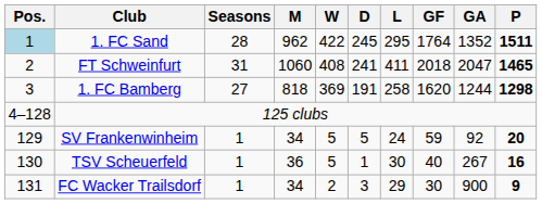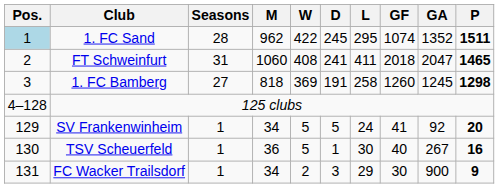 <table class="wikitable sortable">
 <tr>
 <th>Pos.</th>
 <th>Club</th>
 <th>Seasons</th>
 <th>M</th>
 <th>W</th>
 <th>D</th>
 <th>L</th>
 <th>GF</th>
 <th>GA</th>
 <th>P</th>
 </tr>
 <tr align="center">
 <td style="background: lightblue;">1</td>
 <td><a href='#'>1. FC Sand</a></td>
 <td>28</td>
 <td>962</td>
 <td>422</td>
 <td>245</td>
 <td>295</td>
-<td>1764</td>
+<td>1074</td>
 <td>1352</td>
 <td><strong>1511</strong></td>
 </tr>
 <tr align="center">
 <td>2</td>
 <td><a href='#'>FT Schweinfurt</a></td>
 <td>31</td>
 <td>1060</td>
 <td>408</td>
 <td>241</td>
 <td>411</td>
 <td>2018</td>
 <td>2047</td>
 <td><strong>1465</strong></td>
 </tr>
 <tr align="center">
 <td>3</td>
 <td><a href='#'>1. FC Bamberg</a></td>
 <td>27</td>
 <td>818</td>
 <td>369</td>
 <td>191</td>
 <td>258</td>
-<td>1620</td>
-<td>1244</td>
+<td>1260</td>
+<td>1245</td>
 <td><strong>1298</strong></td>
 </tr>
 <tr align="center">
 <td>4–128</td>
 <td colspan=9><em>125 clubs</em></td>
 </tr>
 <tr align="center">
 <td>129</td>
 <td><a href='#'>SV Frankenwinheim</a></td>
 <td>1</td>
 <td>34</td>
 <td>5</td>
 <td>5</td>
 <td>24</td>
-<td>59</td>
+<td>41</td>
 <td>92</td>
 <td><strong>20</strong></td>
 </tr>
 <tr align="center">
 <td>130</td>
 <td><a href='#'>TSV Scheuerfeld</a></td>
 <td>1</td>
 <td>36</td>
 <td>5</td>
 <td>1</td>
 <td>30</td>
 <td>40</td>
 <td>267</td>
 <td><strong>16</strong></td>
 </tr>
 <tr align="center">
 <td>131</td>
 <td><a href='#'>FC Wacker Trailsdorf</a></td>
 <td>1</td>
 <td>34</td>
 <td>2</td>
 <td>3</td>
 <td>29</td>
 <td>30</td>
 <td>900</td>
 <td><strong>9</strong></td>
 </tr>
 </table>
